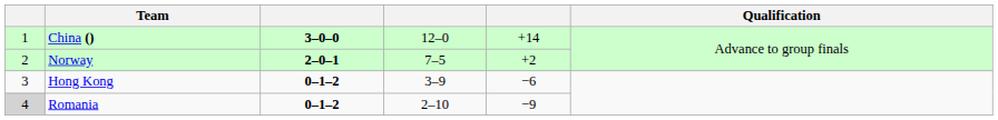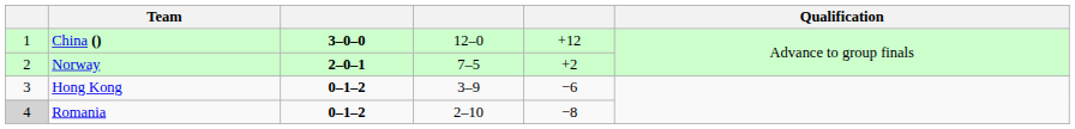 <table class=wikitable style="text-align:center; width:90%">
 <tr>
 <th></th>
 <th>Team</th>
 <th></th>
 <th></th>
 <th></th>
 <th>Qualification</th>
 </tr>
 <tr bgcolor=#ccffcc>
 <td>1</td>
 <td align=left> <a href='#'>China</a> <strong>()</strong></td>
 <td><strong>3–0–0</strong></td>
 <td>12–0</td>
-<td>+14</td>
+<td>+12</td>
 <td rowspan=2>Advance to group finals</td>
 </tr>
 <tr bgcolor=#ccffcc>
 <td>2</td>
 <td align=left> <a href='#'>Norway</a></td>
 <td><strong>2–0–1</strong></td>
 <td>7–5</td>
 <td>+2</td>
 </tr>
 <tr>
 <td>3</td>
 <td align=left> <a href='#'>Hong Kong</a></td>
 <td><strong>0–1–2</strong></td>
 <td>3–9</td>
 <td>−6</td>
 <td rowspan=2></td>
 </tr>
 <tr>
 <td style="background: lightgrey;">4</td>
 <td align=left> <a href='#'>Romania</a></td>
 <td><strong>0–1–2</strong></td>
 <td>2–10</td>
-<td>−9</td>
+<td>−8</td>
 </tr>
 </table>
